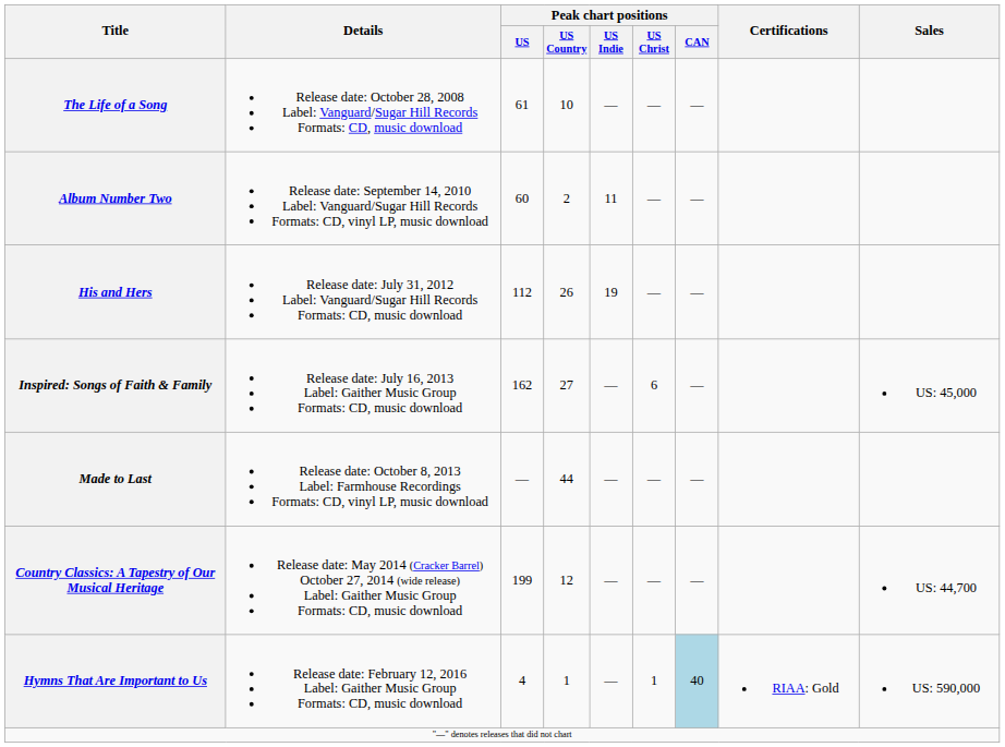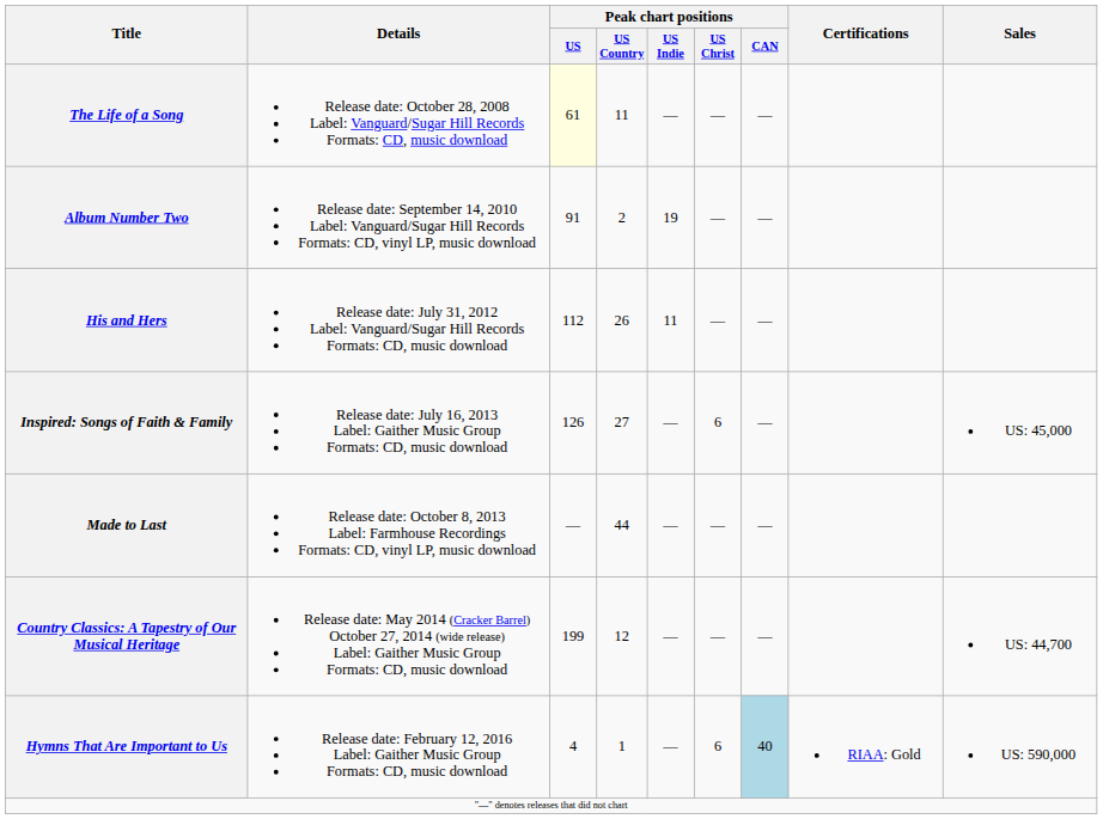 <table class="wikitable plainrowheaders" style="text-align:center;">
 <tr>
 <th rowspan="2" style="width:16em;">Title</th>
 <th rowspan="2" style="width:20em;">Details</th>
 <th colspan="5">Peak chart positions</th>
 <th rowspan="2" style="width:10em;">Certifications</th>
 <th rowspan="2" style="width:10em;">Sales</th>
 </tr>
 <tr style="font-size:smaller;">
 <th style="width:45px;"><a href='#'>US</a><br></th>
 <th style="width:45px;"><a href='#'>US Country</a><br></th>
 <th style="width:45px;"><a href='#'>US<br>Indie</a><br></th>
 <th style="width:45px;"><a href='#'>US<br>Christ</a><br></th>
 <th style="width:45px;"><a href='#'>CAN</a><br></th>
 </tr>
 <tr>
 <th scope="row"><em><a href='#'>The Life of a Song</a></em></th>
 <td><br><ul><li>Release date: October 28, 2008</li><li>Label: <a href='#'>Vanguard</a>/<a href='#'>Sugar Hill Records</a></li><li>Formats: <a href='#'>CD</a>, <a href='#'>music download</a></li></ul></td>
-<td>61</td>
-<td>10</td>
+<td style="background: lightyellow;">61</td>
+<td>11</td>
 <td>—</td>
 <td>—</td>
 <td>—</td>
 <td></td>
 <td></td>
 </tr>
 <tr>
 <th scope="row"><em><a href='#'>Album Number Two</a></em></th>
 <td><br><ul><li>Release date: September 14, 2010</li><li>Label: Vanguard/Sugar Hill Records</li><li>Formats: CD, vinyl LP, music download</li></ul></td>
-<td>60</td>
+<td>91</td>
 <td>2</td>
-<td>11</td>
+<td>19</td>
 <td>—</td>
 <td>—</td>
 <td></td>
 <td></td>
 </tr>
 <tr>
 <th scope="row"><em><a href='#'>His and Hers</a></em></th>
 <td><br><ul><li>Release date: July 31, 2012</li><li>Label: Vanguard/Sugar Hill Records</li><li>Formats: CD, music download</li></ul></td>
 <td>112</td>
 <td>26</td>
-<td>19</td>
+<td>11</td>
 <td>—</td>
 <td>—</td>
 <td></td>
 <td></td>
 </tr>
 <tr>
 <th scope="row"><em>Inspired: Songs of Faith & Family</em></th>
 <td><br><ul><li>Release date: July 16, 2013</li><li>Label: Gaither Music Group</li><li>Formats: CD, music download</li></ul></td>
-<td>162</td>
+<td>126</td>
 <td>27</td>
 <td>—</td>
 <td>6</td>
 <td>—</td>
 <td></td>
 <td><br><ul><li>US: 45,000</li></ul></td>
 </tr>
 <tr>
 <th scope="row"><em>Made to Last</em></th>
 <td><br><ul><li>Release date: October 8, 2013</li><li>Label: Farmhouse Recordings</li><li>Formats: CD, vinyl LP, music download</li></ul></td>
 <td>—</td>
 <td>44</td>
 <td>—</td>
 <td>—</td>
 <td>—</td>
 <td></td>
 <td></td>
 </tr>
 <tr>
 <th scope="row"><em><a href='#'>Country Classics: A Tapestry of Our Musical Heritage</a></em></th>
 <td><br><ul><li>Release date: May 2014 <small>(<a href='#'>Cracker Barrel</a>)</small><br>October 27, 2014 <small>(wide release)</small></li><li>Label: Gaither Music Group</li><li>Formats: CD, music download</li></ul></td>
 <td>199</td>
 <td>12</td>
 <td>—</td>
 <td>—</td>
 <td>—</td>
 <td></td>
 <td><br><ul><li>US: 44,700</li></ul></td>
 </tr>
 <tr>
 <th scope="row"><em><a href='#'>Hymns That Are Important to Us</a></em></th>
 <td><br><ul><li>Release date: February 12, 2016</li><li>Label: Gaither Music Group</li><li>Formats: CD, music download</li></ul></td>
 <td>4</td>
 <td>1</td>
 <td>—</td>
-<td>1</td>
+<td>6</td>
 <td style="background: lightblue;">40</td>
 <td><br><ul><li><a href='#'>RIAA</a>: Gold</li></ul></td>
 <td><br><ul><li>US: 590,000</li></ul></td>
 </tr>
 <tr>
 <td colspan="10" style="font-size:8pt">"—" denotes releases that did not chart</td>
 </tr>
 </table>
